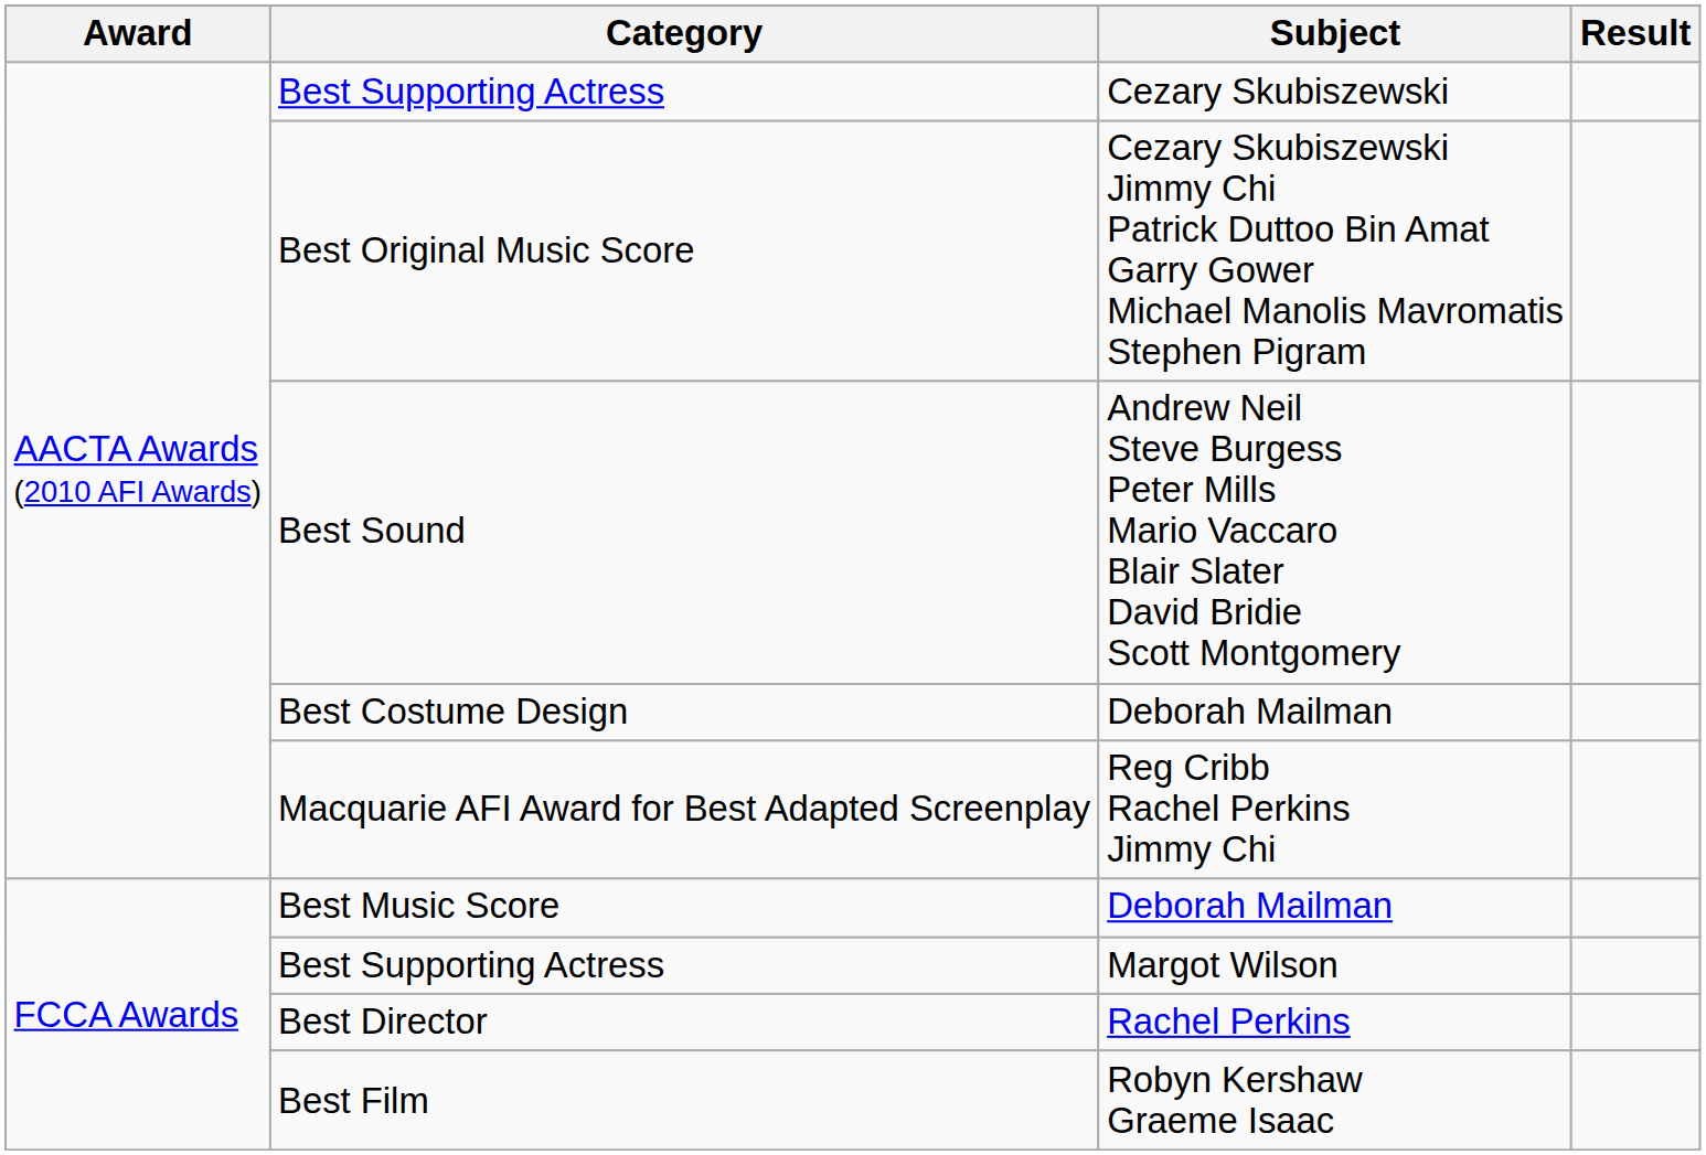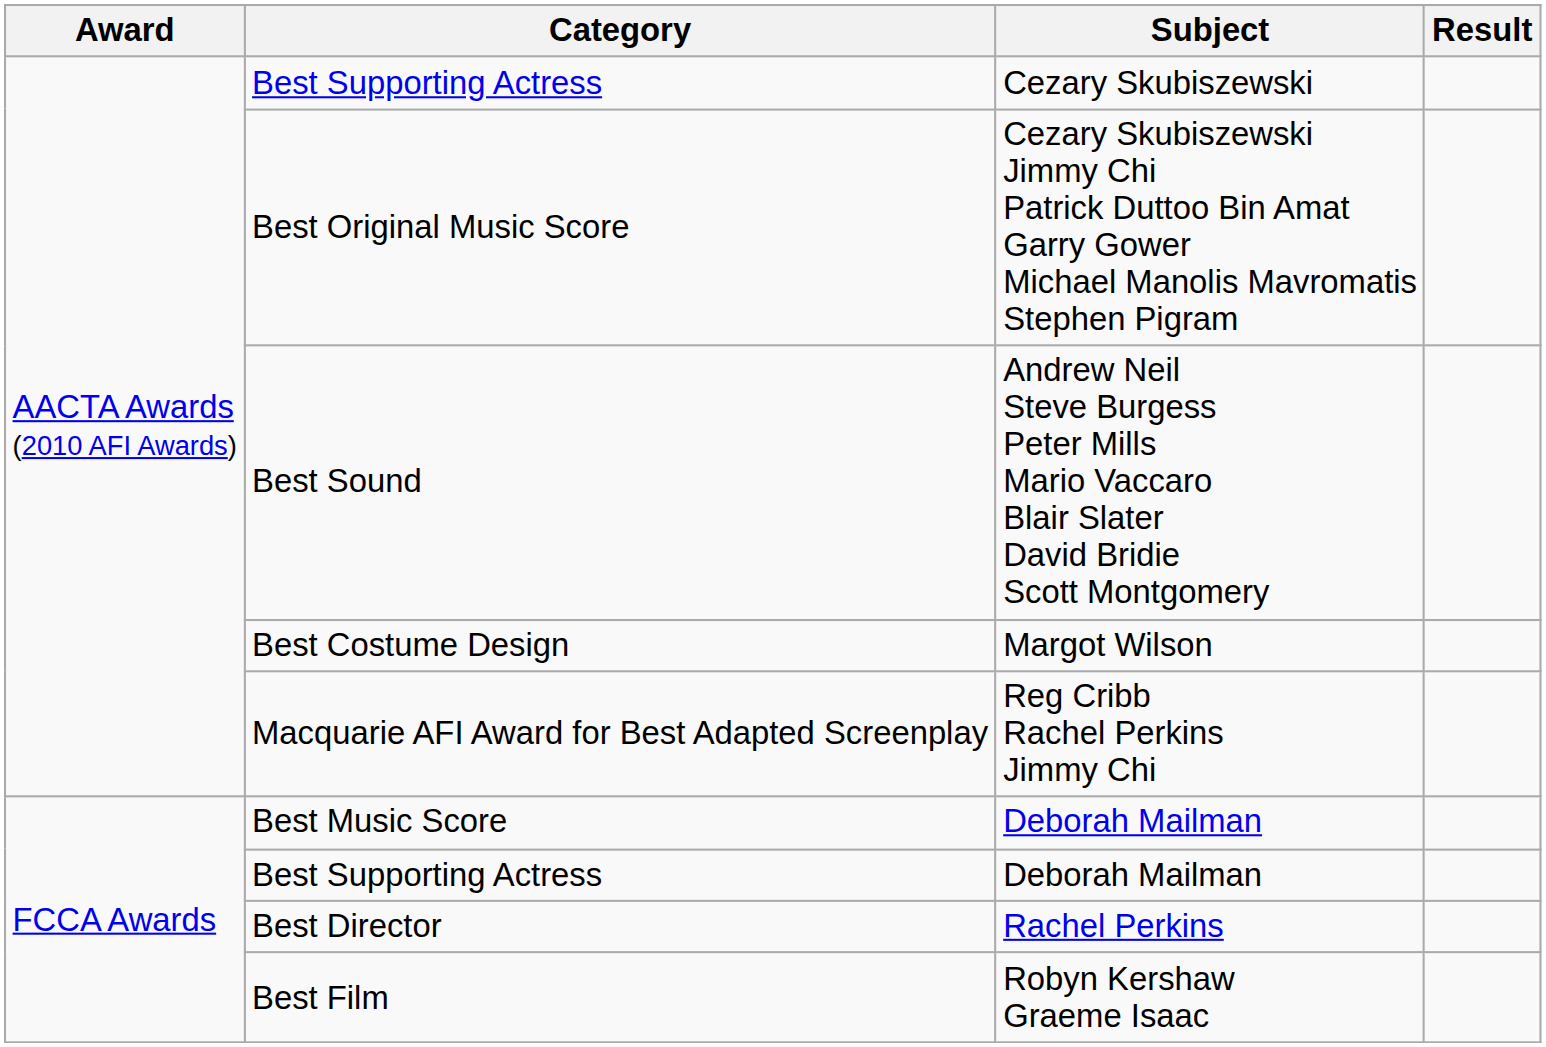 <table class="wikitable sortable plainrowheaders">
 <tr>
 <th>Award</th>
 <th>Category</th>
 <th>Subject</th>
 <th>Result</th>
 </tr>
 <tr>
 <td rowspan=5><a href='#'>AACTA Awards</a><br><small>(<a href='#'>2010 AFI Awards</a>)</small></td>
 <td><a href='#'>Best Supporting Actress</a></td>
 <td>Cezary Skubiszewski</td>
 <td></td>
 </tr>
 <tr>
 <td>Best Original Music Score</td>
 <td>Cezary Skubiszewski<br>Jimmy Chi<br>Patrick Duttoo Bin Amat<br>Garry Gower<br>Michael Manolis Mavromatis<br>Stephen Pigram</td>
 <td></td>
 </tr>
 <tr>
 <td>Best Sound</td>
 <td>Andrew Neil<br>Steve Burgess<br>Peter Mills<br> Mario Vaccaro<br>Blair Slater<br>David Bridie<br> Scott Montgomery</td>
 <td></td>
 </tr>
 <tr>
 <td>Best Costume Design</td>
-<td>Deborah Mailman</td>
+<td>Margot Wilson</td>
 <td></td>
 </tr>
 <tr>
 <td>Macquarie AFI Award for Best Adapted Screenplay</td>
 <td>Reg Cribb<br>Rachel Perkins<br>Jimmy Chi</td>
 <td></td>
 </tr>
 <tr>
 <td rowspan=4><a href='#'>FCCA Awards</a></td>
 <td>Best Music Score</td>
 <td><a href='#'>Deborah Mailman</a></td>
 <td></td>
 </tr>
 <tr>
 <td>Best Supporting Actress</td>
-<td>Margot Wilson</td>
+<td>Deborah Mailman</td>
 <td></td>
 </tr>
 <tr>
 <td>Best Director</td>
 <td><a href='#'>Rachel Perkins</a></td>
 <td></td>
 </tr>
 <tr>
 <td>Best Film</td>
 <td>Robyn Kershaw<br>Graeme Isaac</td>
 <td></td>
 </tr>
 </table>
